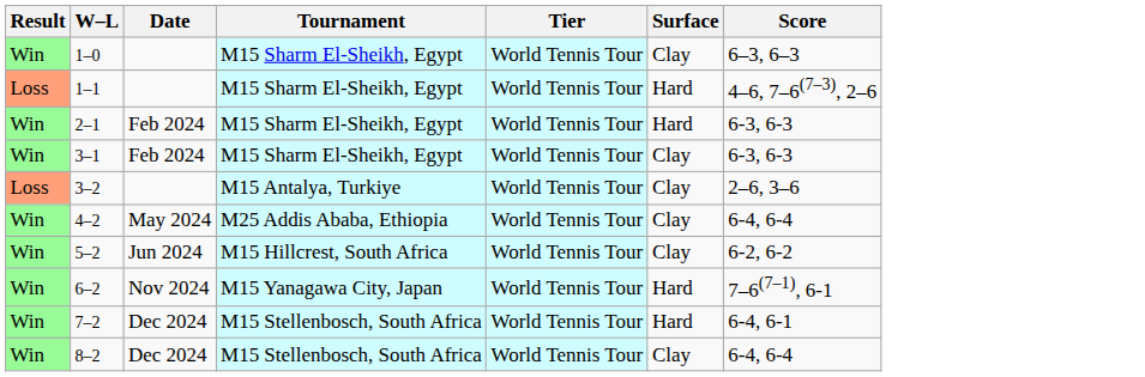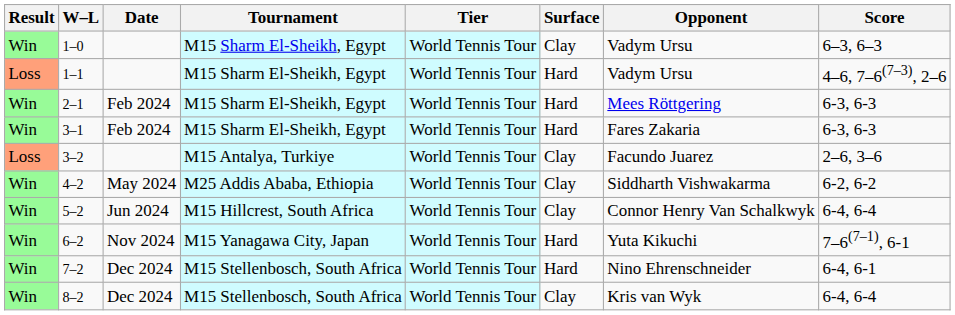 <table class="sortable wikitable">
 <tr>
 <th>Result</th>
 <th class="unsortable">W–L</th>
 <th>Date</th>
 <th>Tournament</th>
 <th>Tier</th>
 <th>Surface</th>
+<th>Opponent</th>
 <th class="unsortable">Score</th>
 </tr>
 <tr>
 <td bgcolor=98fb98>Win</td>
 <td><small>1–0</small></td>
 <td></td>
 <td style="background:#cffcff;">M15 <a href='#'>Sharm El-Sheikh</a>, Egypt</td>
 <td style="background:#cffcff;">World Tennis Tour</td>
 <td>Clay</td>
+<td> Vadym Ursu</td>
 <td>6–3, 6–3</td>
 </tr>
 <tr>
 <td bgcolor=FFA07A>Loss</td>
 <td><small>1–1</small></td>
 <td></td>
 <td style="background:#cffcff;">M15 Sharm El-Sheikh, Egypt</td>
 <td style="background:#cffcff;">World Tennis Tour</td>
 <td>Hard</td>
+<td> Vadym Ursu</td>
 <td>4–6, 7–6<sup>(7–3)</sup>, 2–6</td>
 </tr>
 <tr>
 <td bgcolor=98fb98>Win</td>
 <td><small>2–1</small></td>
 <td>Feb 2024</td>
 <td style="background:#cffcff;">M15 Sharm El-Sheikh, Egypt</td>
 <td style="background:#cffcff;">World Tennis Tour</td>
 <td>Hard</td>
+<td> <a href='#'>Mees Röttgering</a></td>
 <td>6-3, 6-3</td>
 </tr>
 <tr>
 <td bgcolor=98fb98>Win</td>
 <td><small>3–1</small></td>
 <td>Feb 2024</td>
 <td style="background:#cffcff;">M15 Sharm El-Sheikh, Egypt</td>
 <td style="background:#cffcff;">World Tennis Tour</td>
-<td>Clay</td>
+<td>Hard</td>
+<td> Fares Zakaria</td>
 <td>6-3, 6-3</td>
 </tr>
 <tr>
 <td bgcolor=FFA07A>Loss</td>
 <td><small>3–2</small></td>
 <td></td>
 <td style="background:#cffcff;">M15 Antalya, Turkiye</td>
 <td style="background:#cffcff;">World Tennis Tour</td>
 <td>Clay</td>
+<td> Facundo Juarez</td>
 <td>2–6, 3–6</td>
 </tr>
 <tr>
 <td bgcolor=98fb98>Win</td>
 <td><small>4–2</small></td>
 <td>May 2024</td>
 <td style="background:#cffcff;">M25 Addis Ababa, Ethiopia</td>
 <td style="background:#cffcff;">World Tennis Tour</td>
 <td>Clay</td>
-<td>6-4, 6-4</td>
+<td> Siddharth Vishwakarma</td>
+<td>6-2, 6-2</td>
 </tr>
 <tr>
 <td bgcolor=98fb98>Win</td>
 <td><small>5–2</small></td>
 <td>Jun 2024</td>
 <td style="background:#cffcff;">M15 Hillcrest, South Africa</td>
 <td style="background:#cffcff;">World Tennis Tour</td>
 <td>Clay</td>
-<td>6-2, 6-2</td>
+<td> Connor Henry Van Schalkwyk</td>
+<td>6-4, 6-4</td>
 </tr>
 <tr>
 <td bgcolor=98fb98>Win</td>
 <td><small>6–2</small></td>
 <td>Nov 2024</td>
 <td style="background:#cffcff;">M15 Yanagawa City, Japan</td>
 <td style="background:#cffcff;">World Tennis Tour</td>
 <td>Hard</td>
+<td> Yuta Kikuchi</td>
 <td>7–6<sup>(7–1)</sup>, 6-1</td>
 </tr>
 <tr>
 <td bgcolor=98fb98>Win</td>
 <td><small>7–2</small></td>
 <td>Dec 2024</td>
 <td style="background:#cffcff;">M15 Stellenbosch, South Africa</td>
 <td style="background:#cffcff;">World Tennis Tour</td>
 <td>Hard</td>
+<td> Nino Ehrenschneider</td>
 <td>6-4, 6-1</td>
 </tr>
 <tr>
 <td bgcolor=98fb98>Win</td>
 <td><small>8–2</small></td>
 <td>Dec 2024</td>
 <td style="background:#cffcff;">M15 Stellenbosch, South Africa</td>
 <td style="background:#cffcff;">World Tennis Tour</td>
 <td>Clay</td>
+<td> Kris van Wyk</td>
 <td>6-4, 6-4</td>
 </tr>
 </table>
